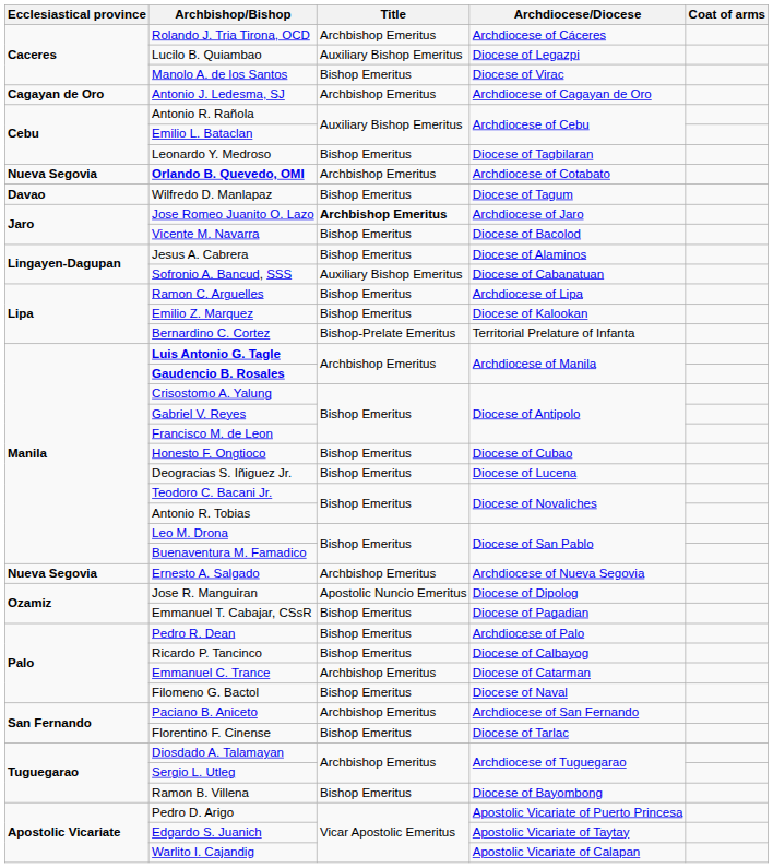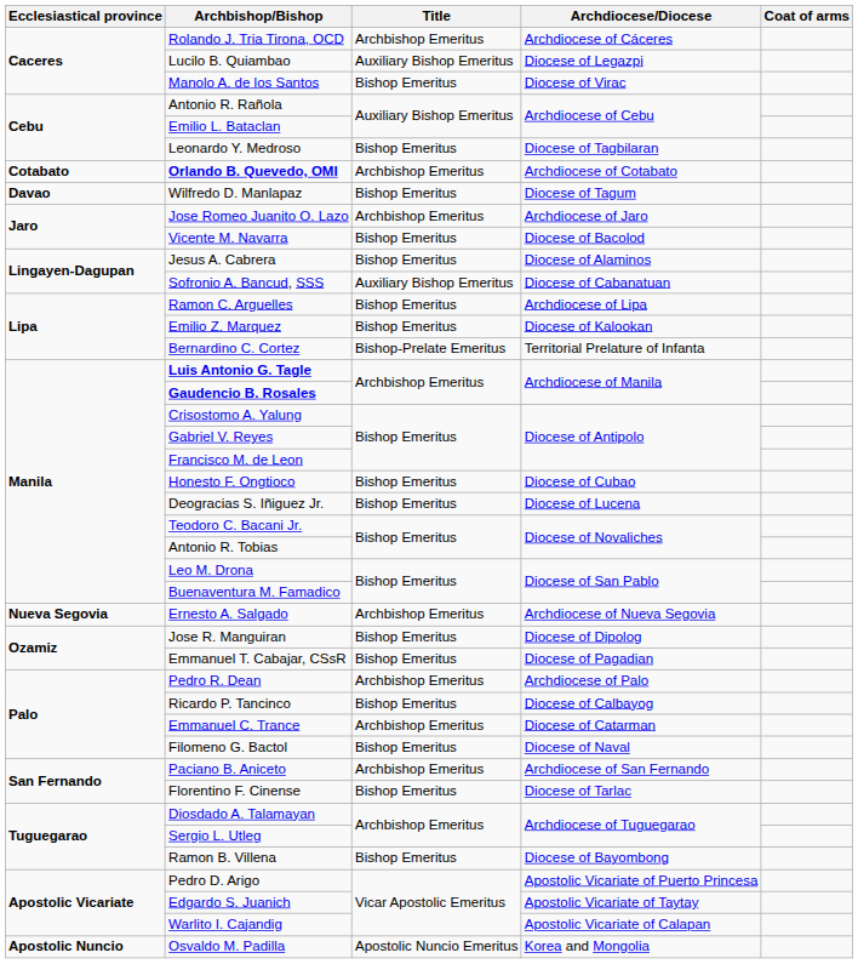 <table class="wikitable sortable">
 <tr>
 <th>Ecclesiastical province</th>
 <th>Archbishop/Bishop</th>
 <th>Title</th>
 <th>Archdiocese/Diocese</th>
 <th>Coat of arms</th>
 </tr>
 <tr>
 <td rowspan="3"><strong>Caceres</strong></td>
 <td><a href='#'>Rolando J. Tria Tirona, OCD</a></td>
 <td>Archbishop Emeritus</td>
 <td><a href='#'>Archdiocese of Cáceres</a></td>
 <td></td>
 </tr>
 <tr>
 <td>Lucilo B. Quiambao</td>
 <td>Auxiliary Bishop Emeritus</td>
 <td><a href='#'>Diocese of Legazpi</a></td>
 <td></td>
 </tr>
 <tr>
 <td><a href='#'>Manolo A. de los Santos</a></td>
 <td>Bishop Emeritus</td>
 <td><a href='#'>Diocese of Virac</a></td>
 <td></td>
 </tr>
 <tr>
-<td><strong>Cagayan de Oro</strong></td>
-<td><a href='#'>Antonio J. Ledesma, SJ</a></td>
-<td>Archbishop Emeritus</td>
-<td><a href='#'>Archdiocese of Cagayan de Oro</a></td>
-<td></td>
-</tr>
-<tr>
 <td rowspan="3"><strong>Cebu</strong></td>
 <td>Antonio R. Rañola</td>
 <td rowspan="2">Auxiliary Bishop Emeritus</td>
 <td rowspan="2"><a href='#'>Archdiocese of Cebu</a></td>
 <td></td>
 </tr>
 <tr>
 <td><a href='#'>Emilio L. Bataclan</a></td>
 <td></td>
 </tr>
 <tr>
 <td>Leonardo Y. Medroso</td>
 <td>Bishop Emeritus</td>
 <td><a href='#'>Diocese of Tagbilaran</a></td>
 <td></td>
 </tr>
 <tr>
-<td><strong>Nueva Segovia</strong></td>
+<td><strong>Cotabato</strong></td>
 <td><a href='#'><strong>Orlando B. Quevedo, OMI</strong></a></td>
 <td>Archbishop Emeritus</td>
 <td><a href='#'>Archdiocese of Cotabato</a></td>
 <td></td>
 </tr>
 <tr>
 <td><strong>Davao</strong></td>
 <td>Wilfredo D. Manlapaz</td>
 <td>Bishop Emeritus</td>
 <td><a href='#'>Diocese of Tagum</a></td>
 <td></td>
 </tr>
 <tr>
 <td rowspan="2"><strong>Jaro</strong></td>
 <td><a href='#'>Jose Romeo Juanito O. Lazo</a></td>
-<td><strong>Archbishop Emeritus</strong></td>
+<td>Archbishop Emeritus</td>
 <td><a href='#'>Archdiocese of Jaro</a></td>
 <td></td>
 </tr>
 <tr>
 <td><a href='#'>Vicente M. Navarra</a></td>
 <td>Bishop Emeritus</td>
 <td><a href='#'>Diocese of Bacolod</a></td>
 <td></td>
 </tr>
 <tr>
 <td rowspan="2"><strong>Lingayen-Dagupan</strong></td>
 <td>Jesus A. Cabrera</td>
 <td>Bishop Emeritus</td>
 <td><a href='#'>Diocese of Alaminos</a></td>
 <td></td>
 </tr>
 <tr>
 <td><a href='#'>Sofronio A. Bancud</a>, <a href='#'>SSS</a></td>
 <td>Auxiliary Bishop Emeritus</td>
 <td><a href='#'>Diocese of Cabanatuan</a></td>
 <td></td>
 </tr>
 <tr>
 <td rowspan="3"><strong>Lipa</strong></td>
 <td><a href='#'>Ramon C. Arguelles</a></td>
 <td>Bishop Emeritus</td>
 <td><a href='#'>Archdiocese of Lipa</a></td>
 <td></td>
 </tr>
 <tr>
 <td><a href='#'>Emilio Z. Marquez</a></td>
 <td>Bishop Emeritus</td>
 <td><a href='#'>Diocese of Kalookan</a></td>
 <td></td>
 </tr>
 <tr>
 <td><a href='#'>Bernardino C. Cortez</a></td>
 <td>Bishop-Prelate Emeritus</td>
 <td>Territorial Prelature of Infanta</td>
 <td></td>
 </tr>
 <tr>
 <td rowspan="11"><strong>Manila</strong></td>
 <td><a href='#'><strong>Luis Antonio G. Tagle</strong></a></td>
 <td rowspan="2">Archbishop Emeritus</td>
 <td rowspan="2"><a href='#'>Archdiocese of Manila</a></td>
 <td></td>
 </tr>
 <tr>
 <td><a href='#'><strong>Gaudencio B. Rosales</strong></a></td>
 <td></td>
 </tr>
 <tr>
 <td><a href='#'>Crisostomo A. Yalung</a></td>
 <td rowspan="3">Bishop Emeritus</td>
 <td rowspan="3"><a href='#'>Diocese of Antipolo</a></td>
 <td></td>
 </tr>
 <tr>
 <td><a href='#'>Gabriel V. Reyes</a></td>
 <td></td>
 </tr>
 <tr>
 <td><a href='#'>Francisco M. de Leon</a></td>
 <td></td>
 </tr>
 <tr>
 <td><a href='#'>Honesto F. Ongtioco</a></td>
 <td>Bishop Emeritus</td>
 <td><a href='#'>Diocese of Cubao</a></td>
 <td></td>
 </tr>
 <tr>
 <td>Deogracias S. Iñiguez Jr.</td>
 <td>Bishop Emeritus</td>
 <td><a href='#'>Diocese of Lucena</a></td>
 <td></td>
 </tr>
 <tr>
 <td><a href='#'>Teodoro C. Bacani Jr.</a></td>
 <td rowspan="2">Bishop Emeritus</td>
 <td rowspan="2"><a href='#'>Diocese of Novaliches</a></td>
 <td></td>
 </tr>
 <tr>
 <td>Antonio R. Tobias</td>
 <td></td>
 </tr>
 <tr>
 <td><a href='#'>Leo M. Drona</a></td>
 <td rowspan="2">Bishop Emeritus</td>
 <td rowspan="2"><a href='#'>Diocese of San Pablo</a></td>
 <td></td>
 </tr>
 <tr>
 <td><a href='#'>Buenaventura M. Famadico</a></td>
 <td></td>
 </tr>
 <tr>
 <td><strong>Nueva Segovia</strong></td>
 <td><a href='#'>Ernesto A. Salgado</a></td>
 <td>Archbishop Emeritus</td>
 <td><a href='#'>Archdiocese of Nueva Segovia</a></td>
 <td></td>
 </tr>
 <tr>
 <td rowspan="2"><strong>Ozamiz</strong></td>
 <td>Jose R. Manguiran</td>
-<td>Apostolic Nuncio Emeritus</td>
+<td>Bishop Emeritus</td>
 <td><a href='#'>Diocese of Dipolog</a></td>
 <td></td>
 </tr>
 <tr>
 <td>Emmanuel T. Cabajar, CSsR</td>
 <td>Bishop Emeritus</td>
 <td><a href='#'>Diocese of Pagadian</a></td>
 <td></td>
 </tr>
 <tr>
 <td rowspan="4"><strong>Palo</strong></td>
 <td><a href='#'>Pedro R. Dean</a></td>
-<td>Bishop Emeritus</td>
+<td>Archbishop Emeritus</td>
 <td><a href='#'>Archdiocese of Palo</a></td>
 <td></td>
 </tr>
 <tr>
 <td>Ricardo P. Tancinco</td>
 <td>Bishop Emeritus</td>
 <td><a href='#'>Diocese of Calbayog</a></td>
 <td></td>
 </tr>
 <tr>
 <td><a href='#'>Emmanuel C. Trance</a></td>
 <td>Archbishop Emeritus</td>
 <td><a href='#'>Diocese of Catarman</a></td>
 <td></td>
 </tr>
 <tr>
 <td>Filomeno G. Bactol</td>
 <td>Bishop Emeritus</td>
 <td><a href='#'>Diocese of Naval</a></td>
 <td></td>
 </tr>
 <tr>
 <td rowspan="2"><strong>San Fernando</strong></td>
 <td><a href='#'>Paciano B. Aniceto</a></td>
 <td>Archbishop Emeritus</td>
 <td><a href='#'>Archdiocese of San Fernando</a></td>
 <td></td>
 </tr>
 <tr>
 <td>Florentino F. Cinense</td>
 <td>Bishop Emeritus</td>
 <td><a href='#'>Diocese of Tarlac</a></td>
 <td></td>
 </tr>
 <tr>
 <td rowspan="3"><strong>Tuguegarao</strong></td>
 <td><a href='#'>Diosdado A. Talamayan</a></td>
 <td rowspan="2">Archbishop Emeritus</td>
 <td rowspan="2"><a href='#'>Archdiocese of Tuguegarao</a></td>
 <td></td>
 </tr>
 <tr>
 <td><a href='#'>Sergio L. Utleg</a></td>
 <td></td>
 </tr>
 <tr>
 <td>Ramon B. Villena</td>
 <td>Bishop Emeritus</td>
 <td><a href='#'>Diocese of Bayombong</a></td>
 <td></td>
 </tr>
 <tr>
 <td rowspan="3"><strong>Apostolic Vicariate</strong></td>
 <td>Pedro D. Arigo</td>
 <td rowspan="3">Vicar Apostolic Emeritus</td>
 <td><a href='#'>Apostolic Vicariate of Puerto Princesa</a></td>
 <td></td>
 </tr>
 <tr>
 <td><a href='#'>Edgardo S. Juanich</a></td>
 <td><a href='#'>Apostolic Vicariate of Taytay</a></td>
 <td></td>
 </tr>
 <tr>
 <td><a href='#'>Warlito I. Cajandig</a></td>
 <td><a href='#'>Apostolic Vicariate of Calapan</a></td>
 <td></td>
 </tr>
+<tr>
+<td><strong>Apostolic Nuncio</strong></td>
+<td><a href='#'>Osvaldo M. Padilla</a></td>
+<td>Apostolic Nuncio Emeritus</td>
+<td><a href='#'>Korea</a> and <a href='#'>Mongolia</a></td>
+<td></td>
+</tr>
 </table>
